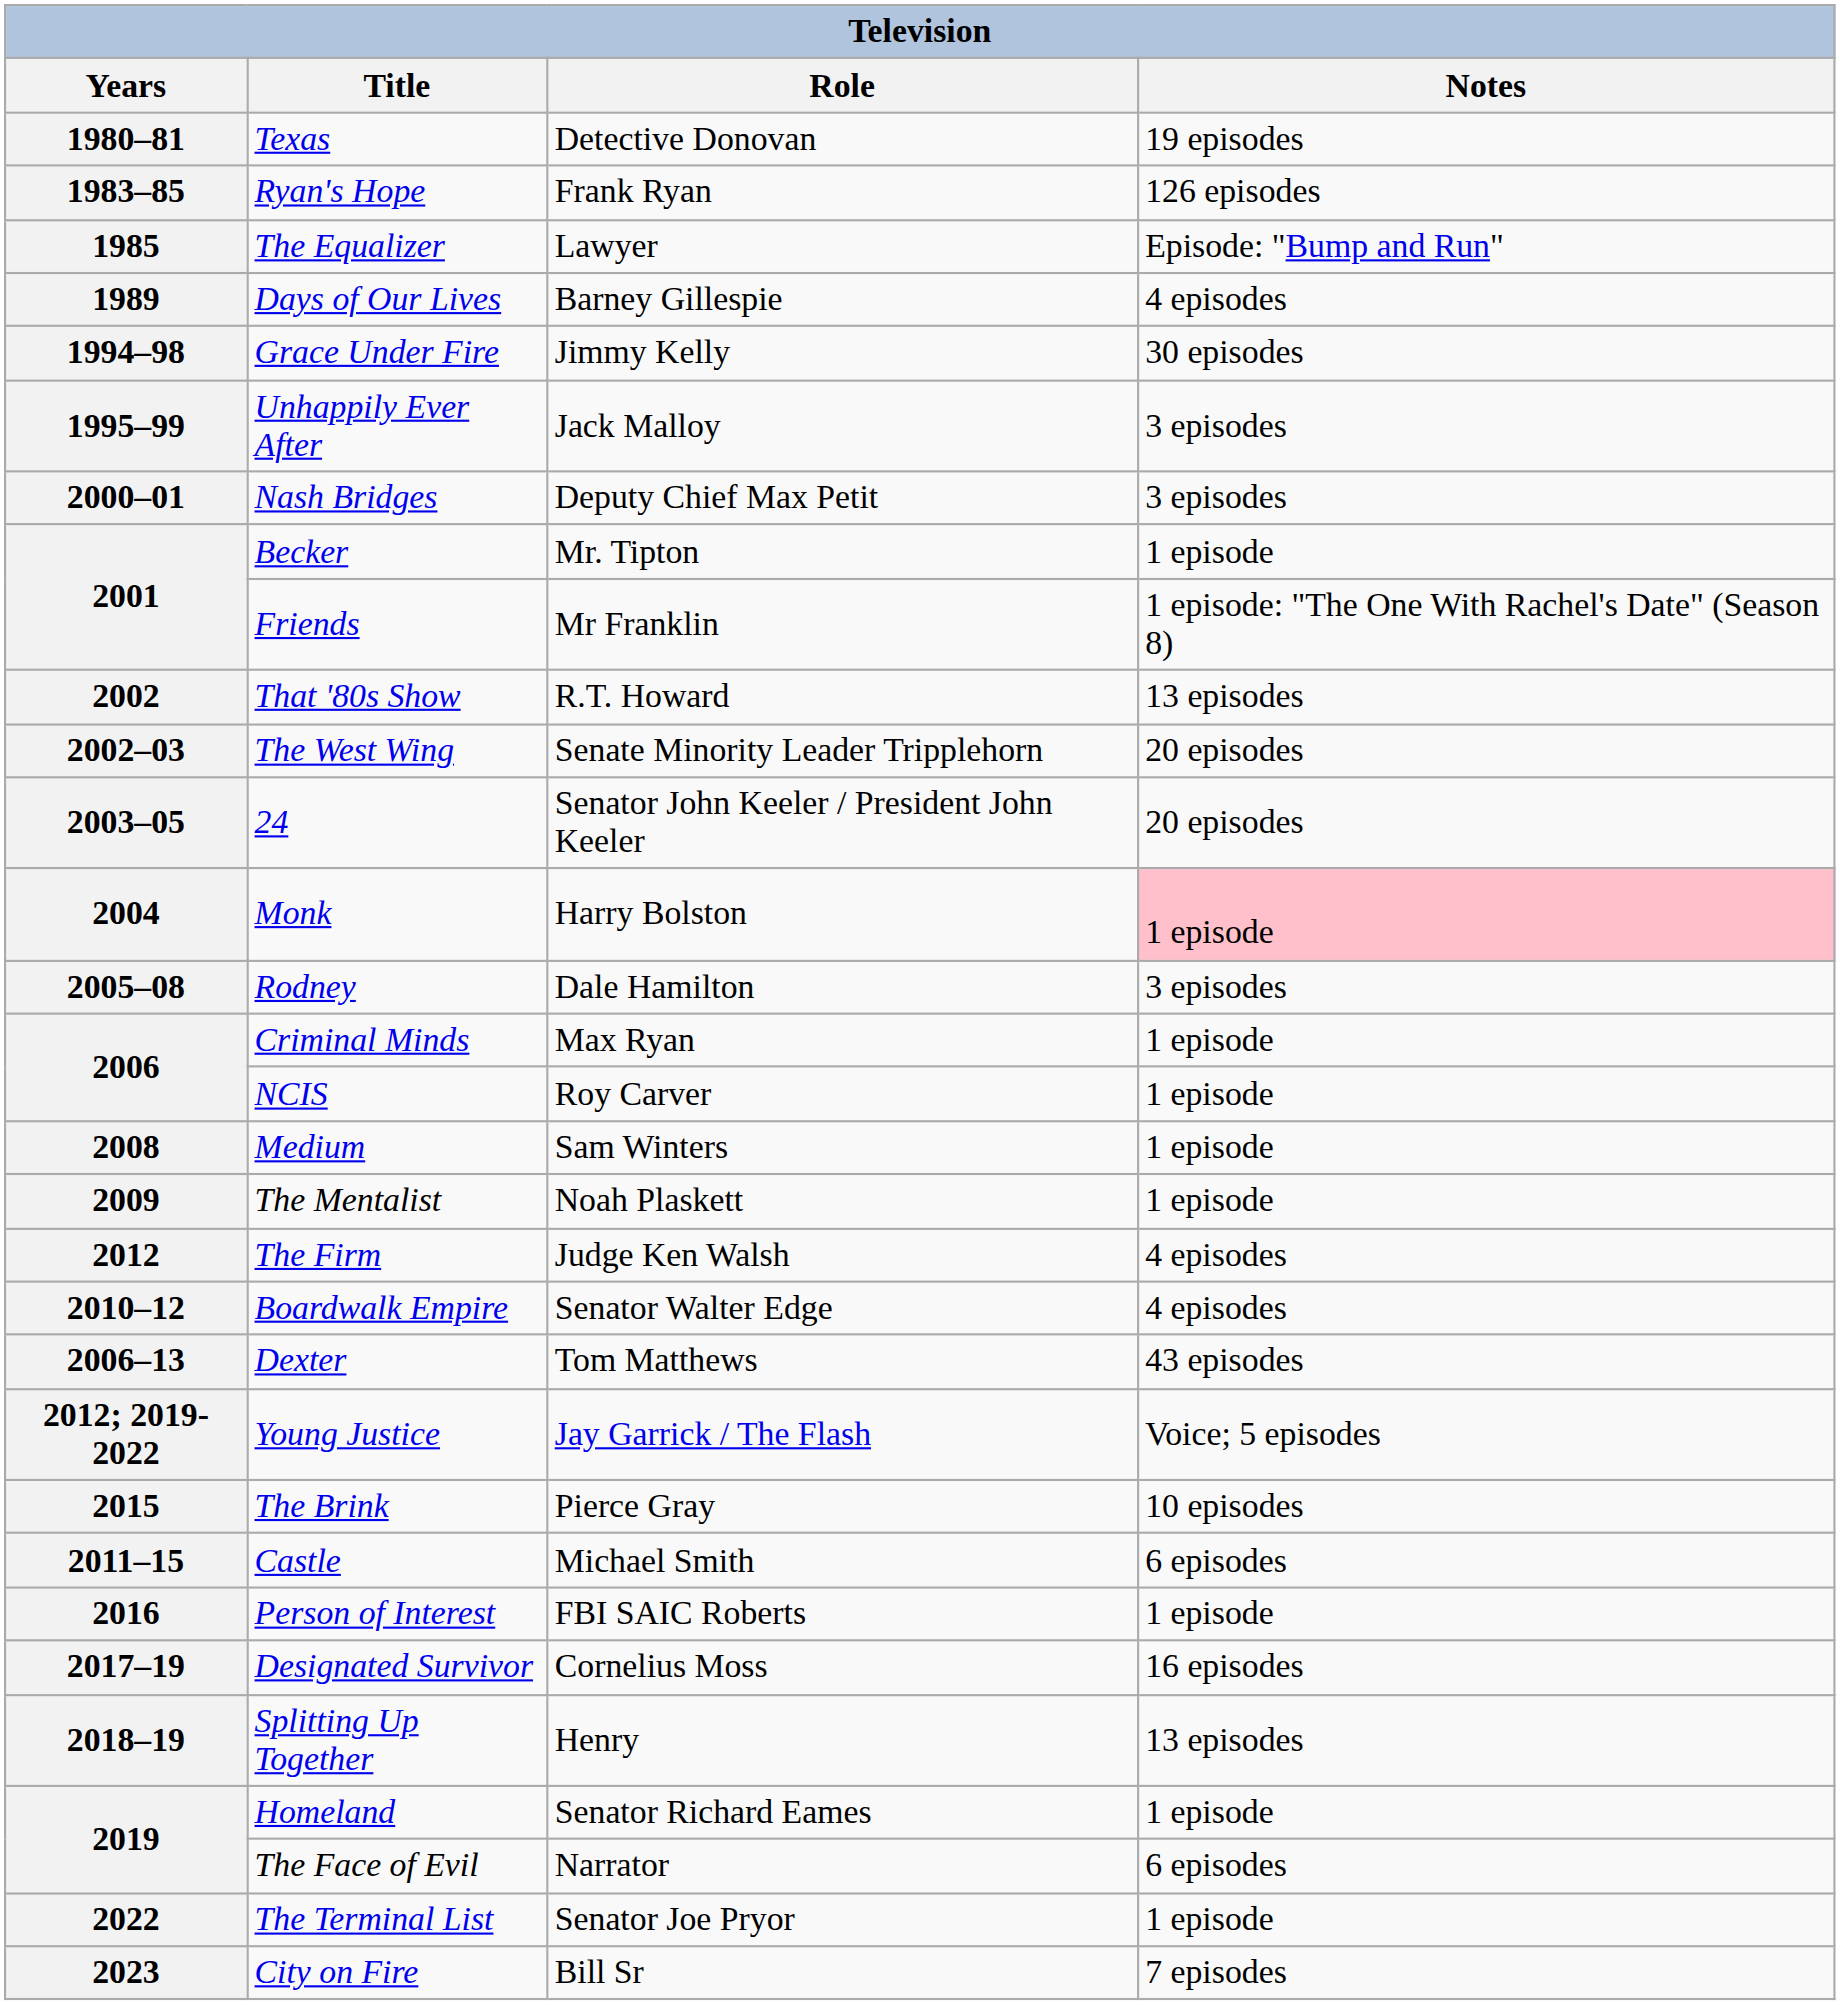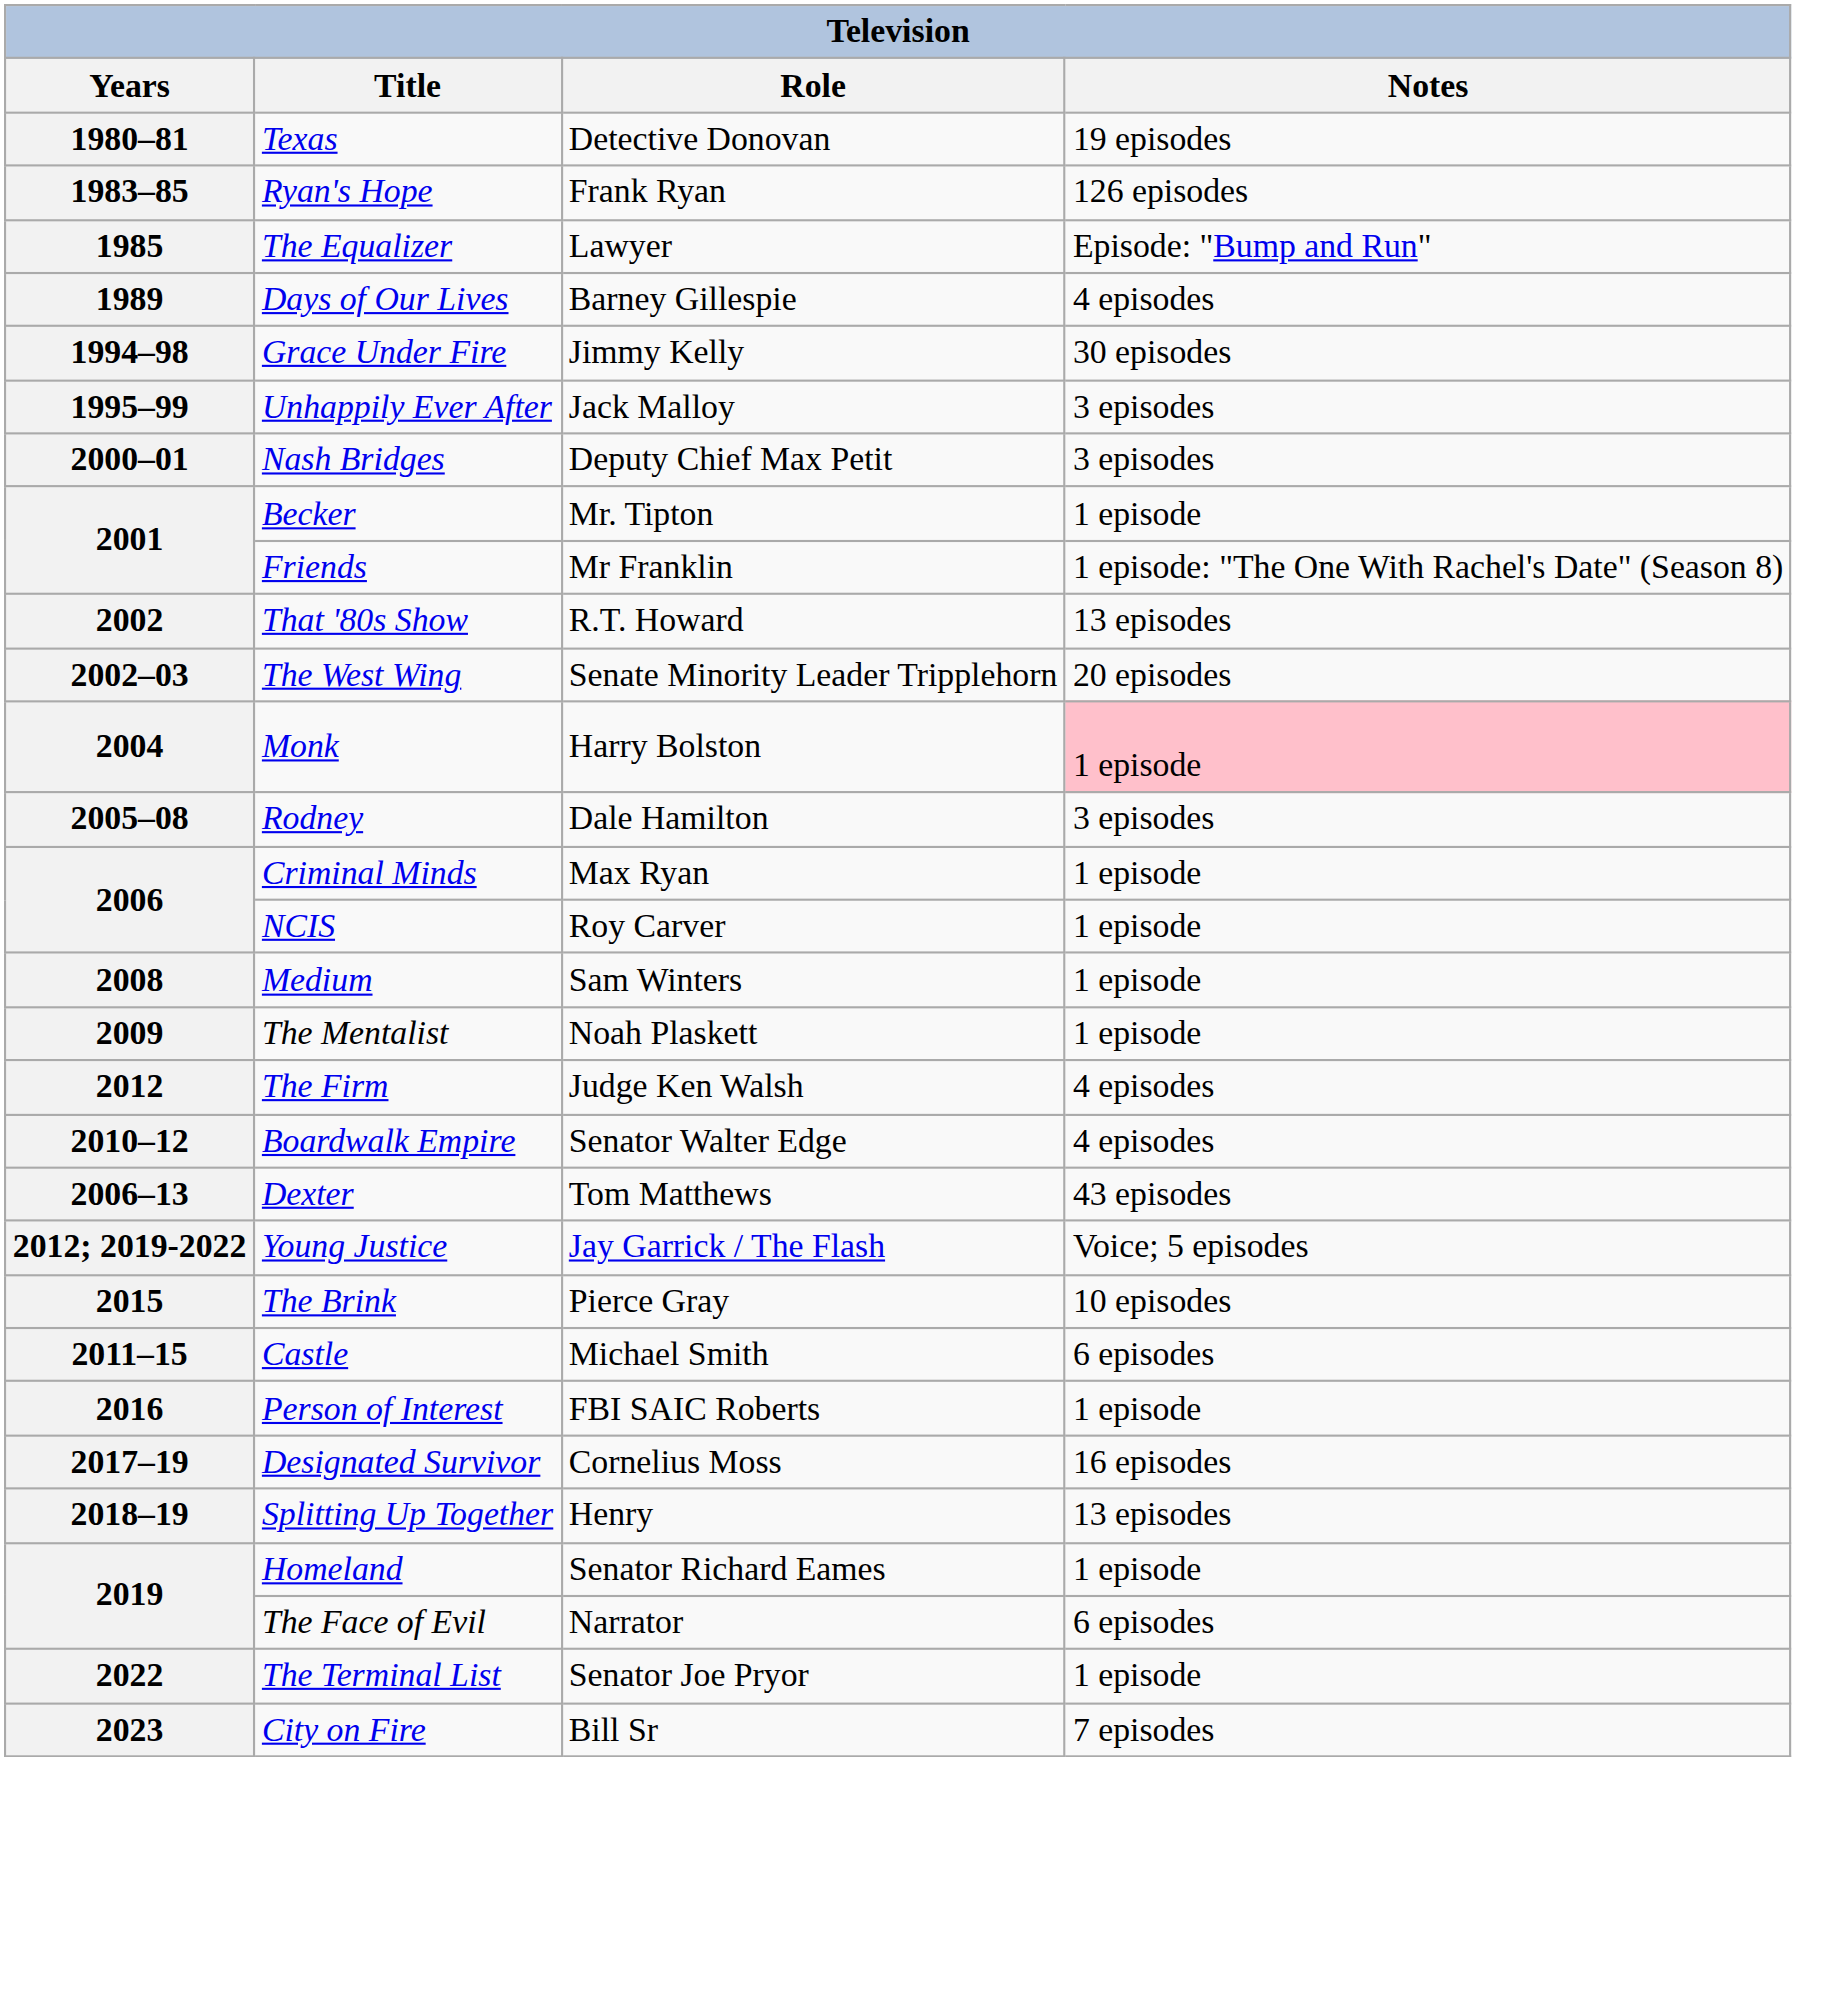 <table class="wikitable plainrowheaders">
 <tr>
 <th colspan="4" style="background: LightSteelBlue;">Television</th>
 </tr>
 <tr>
 <th scope="col">Years</th>
 <th scope="col">Title</th>
 <th scope="col">Role</th>
 <th scope="col">Notes</th>
 </tr>
 <tr>
 <th scope="row">1980–81</th>
 <td><em><a href='#'>Texas</a></em></td>
 <td>Detective Donovan</td>
 <td>19 episodes</td>
 </tr>
 <tr>
 <th scope="row">1983–85</th>
 <td><em><a href='#'>Ryan's Hope</a></em></td>
 <td>Frank Ryan</td>
 <td>126 episodes</td>
 </tr>
 <tr>
 <th scope="row">1985</th>
 <td><em><a href='#'>The Equalizer</a></em></td>
 <td>Lawyer</td>
 <td>Episode: "<a href='#'>Bump and Run</a>"</td>
 </tr>
 <tr>
 <th scope="row">1989</th>
 <td><em><a href='#'>Days of Our Lives</a></em></td>
 <td>Barney Gillespie</td>
 <td>4 episodes</td>
 </tr>
 <tr>
 <th scope="row">1994–98</th>
 <td><em><a href='#'>Grace Under Fire</a></em></td>
 <td>Jimmy Kelly</td>
 <td>30 episodes</td>
 </tr>
 <tr>
 <th scope="row">1995–99</th>
 <td><em><a href='#'>Unhappily Ever After</a></em></td>
 <td>Jack Malloy</td>
 <td>3 episodes</td>
 </tr>
 <tr>
 <th scope="row">2000–01</th>
 <td><em><a href='#'>Nash Bridges</a></em></td>
 <td>Deputy Chief Max Petit</td>
 <td>3 episodes</td>
 </tr>
 <tr>
 <th scope="row" rowspan="2">2001</th>
 <td><em><a href='#'>Becker</a></em></td>
 <td>Mr. Tipton</td>
 <td>1 episode</td>
 </tr>
 <tr>
 <td><em><a href='#'>Friends</a></em></td>
 <td>Mr Franklin</td>
 <td>1 episode: "The One With Rachel's Date" (Season 8)</td>
 </tr>
 <tr>
 <th scope="row">2002</th>
 <td><em><a href='#'>That '80s Show</a></em></td>
 <td>R.T. Howard</td>
 <td>13 episodes</td>
 </tr>
 <tr>
 <th scope="row">2002–03</th>
 <td><em><a href='#'>The West Wing</a></em></td>
 <td>Senate Minority Leader Tripplehorn</td>
-<td>20 episodes</td>
-</tr>
-<tr>
-<th scope="row">2003–05</th>
-<td><em><a href='#'>24</a></em></td>
-<td>Senator John Keeler / President John Keeler</td>
 <td>20 episodes</td>
 </tr>
 <tr>
 <th scope="row">2004</th>
 <td><em><a href='#'>Monk</a></em></td>
 <td>Harry Bolston</td>
 <td style="background: pink;"><br>1 episode</td>
 </tr>
 <tr>
 <th scope="row">2005–08</th>
 <td><em><a href='#'>Rodney</a></em></td>
 <td>Dale Hamilton</td>
 <td>3 episodes</td>
 </tr>
 <tr>
 <th scope="row" rowspan="2">2006</th>
 <td><em><a href='#'>Criminal Minds</a></em></td>
 <td>Max Ryan</td>
 <td>1 episode</td>
 </tr>
 <tr>
 <td><em><a href='#'>NCIS</a></em></td>
 <td>Roy Carver</td>
 <td>1 episode</td>
 </tr>
 <tr>
 <th scope="row">2008</th>
 <td><em><a href='#'>Medium</a></em></td>
 <td>Sam Winters</td>
 <td>1 episode</td>
 </tr>
 <tr>
 <th scope="row">2009</th>
 <td><em>The Mentalist</em></td>
 <td>Noah Plaskett</td>
 <td>1 episode</td>
 </tr>
 <tr>
 <th scope="row">2012</th>
 <td><em><a href='#'>The Firm</a></em></td>
 <td>Judge Ken Walsh</td>
 <td>4 episodes</td>
 </tr>
 <tr>
 <th scope="row">2010–12</th>
 <td><em><a href='#'>Boardwalk Empire</a></em></td>
 <td>Senator Walter Edge</td>
 <td>4 episodes</td>
 </tr>
 <tr>
 <th scope="row">2006–13</th>
 <td><em><a href='#'>Dexter</a></em></td>
 <td>Tom Matthews</td>
 <td>43 episodes</td>
 </tr>
 <tr>
 <th scope="row">2012; 2019-2022</th>
 <td><em><a href='#'>Young Justice</a></em></td>
 <td><a href='#'>Jay Garrick / The Flash</a></td>
 <td>Voice; 5 episodes</td>
 </tr>
 <tr>
 <th scope="row">2015</th>
 <td><em><a href='#'>The Brink</a></em></td>
 <td>Pierce Gray</td>
 <td>10 episodes</td>
 </tr>
 <tr>
 <th scope="row">2011–15</th>
 <td><em><a href='#'>Castle</a></em></td>
 <td>Michael Smith</td>
 <td>6 episodes</td>
 </tr>
 <tr>
 <th scope="row">2016</th>
 <td><em><a href='#'>Person of Interest</a></em></td>
 <td>FBI SAIC Roberts</td>
 <td>1 episode</td>
 </tr>
 <tr>
 <th scope="row">2017–19</th>
 <td><em><a href='#'>Designated Survivor</a></em></td>
 <td>Cornelius Moss</td>
 <td>16 episodes</td>
 </tr>
 <tr>
 <th scope="row">2018–19</th>
 <td><em><a href='#'>Splitting Up Together</a></em></td>
 <td>Henry</td>
 <td>13 episodes</td>
 </tr>
 <tr>
 <th scope="row" rowspan="2">2019</th>
 <td><em><a href='#'>Homeland</a></em></td>
 <td>Senator Richard Eames</td>
 <td>1 episode</td>
 </tr>
 <tr>
 <td><em>The Face of Evil</em></td>
 <td>Narrator</td>
 <td>6 episodes</td>
 </tr>
 <tr>
 <th scope="row">2022</th>
 <td><em><a href='#'>The Terminal List</a></em></td>
 <td>Senator Joe Pryor</td>
 <td>1 episode</td>
 </tr>
 <tr>
 <th scope="row">2023</th>
 <td><em><a href='#'>City on Fire</a></em></td>
 <td>Bill Sr</td>
 <td>7 episodes</td>
 </tr>
 </table>
